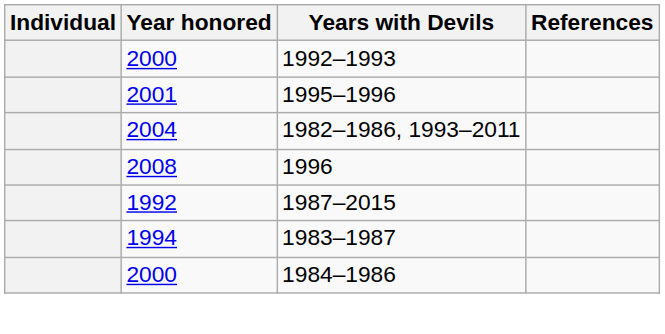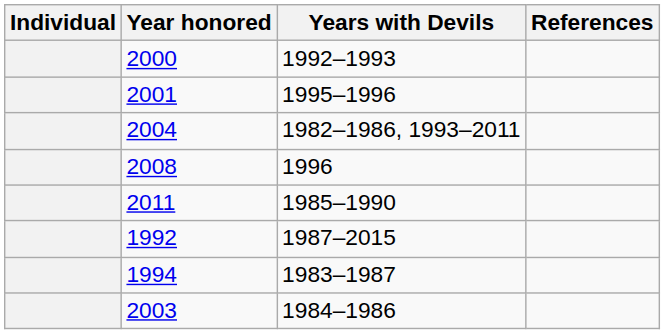 <table class="wikitable sortable">
 <tr>
 <th scope="col">Individual</th>
 <th scope="col">Year honored</th>
 <th scope="col">Years with Devils</th>
 <th scope="col" class="unsortable">References</th>
 </tr>
 <tr>
 <th scope="row"></th>
 <td><a href='#'>2000</a></td>
 <td>1992–1993</td>
 <td></td>
 </tr>
 <tr>
 <th scope="row"></th>
 <td><a href='#'>2001</a></td>
 <td>1995–1996</td>
 <td></td>
 </tr>
 <tr>
 <th scope="row"></th>
 <td><a href='#'>2004</a></td>
 <td>1982–1986, 1993–2011</td>
 <td></td>
 </tr>
 <tr>
 <th scope="row"></th>
 <td><a href='#'>2008</a></td>
 <td>1996</td>
 <td></td>
 </tr>
 <tr>
 <th scope="row"></th>
+<td><a href='#'>2011</a></td>
+<td>1985–1990</td>
+<td></td>
+</tr>
+<tr>
+<th scope="row"></th>
 <td><a href='#'>1992</a></td>
 <td>1987–2015</td>
 <td></td>
 </tr>
 <tr>
 <th scope="row"></th>
 <td><a href='#'>1994</a></td>
 <td>1983–1987</td>
 <td></td>
 </tr>
 <tr>
 <th scope="row"></th>
-<td><a href='#'>2000</a></td>
+<td><a href='#'>2003</a></td>
 <td>1984–1986</td>
 <td></td>
 </tr>
 </table>
